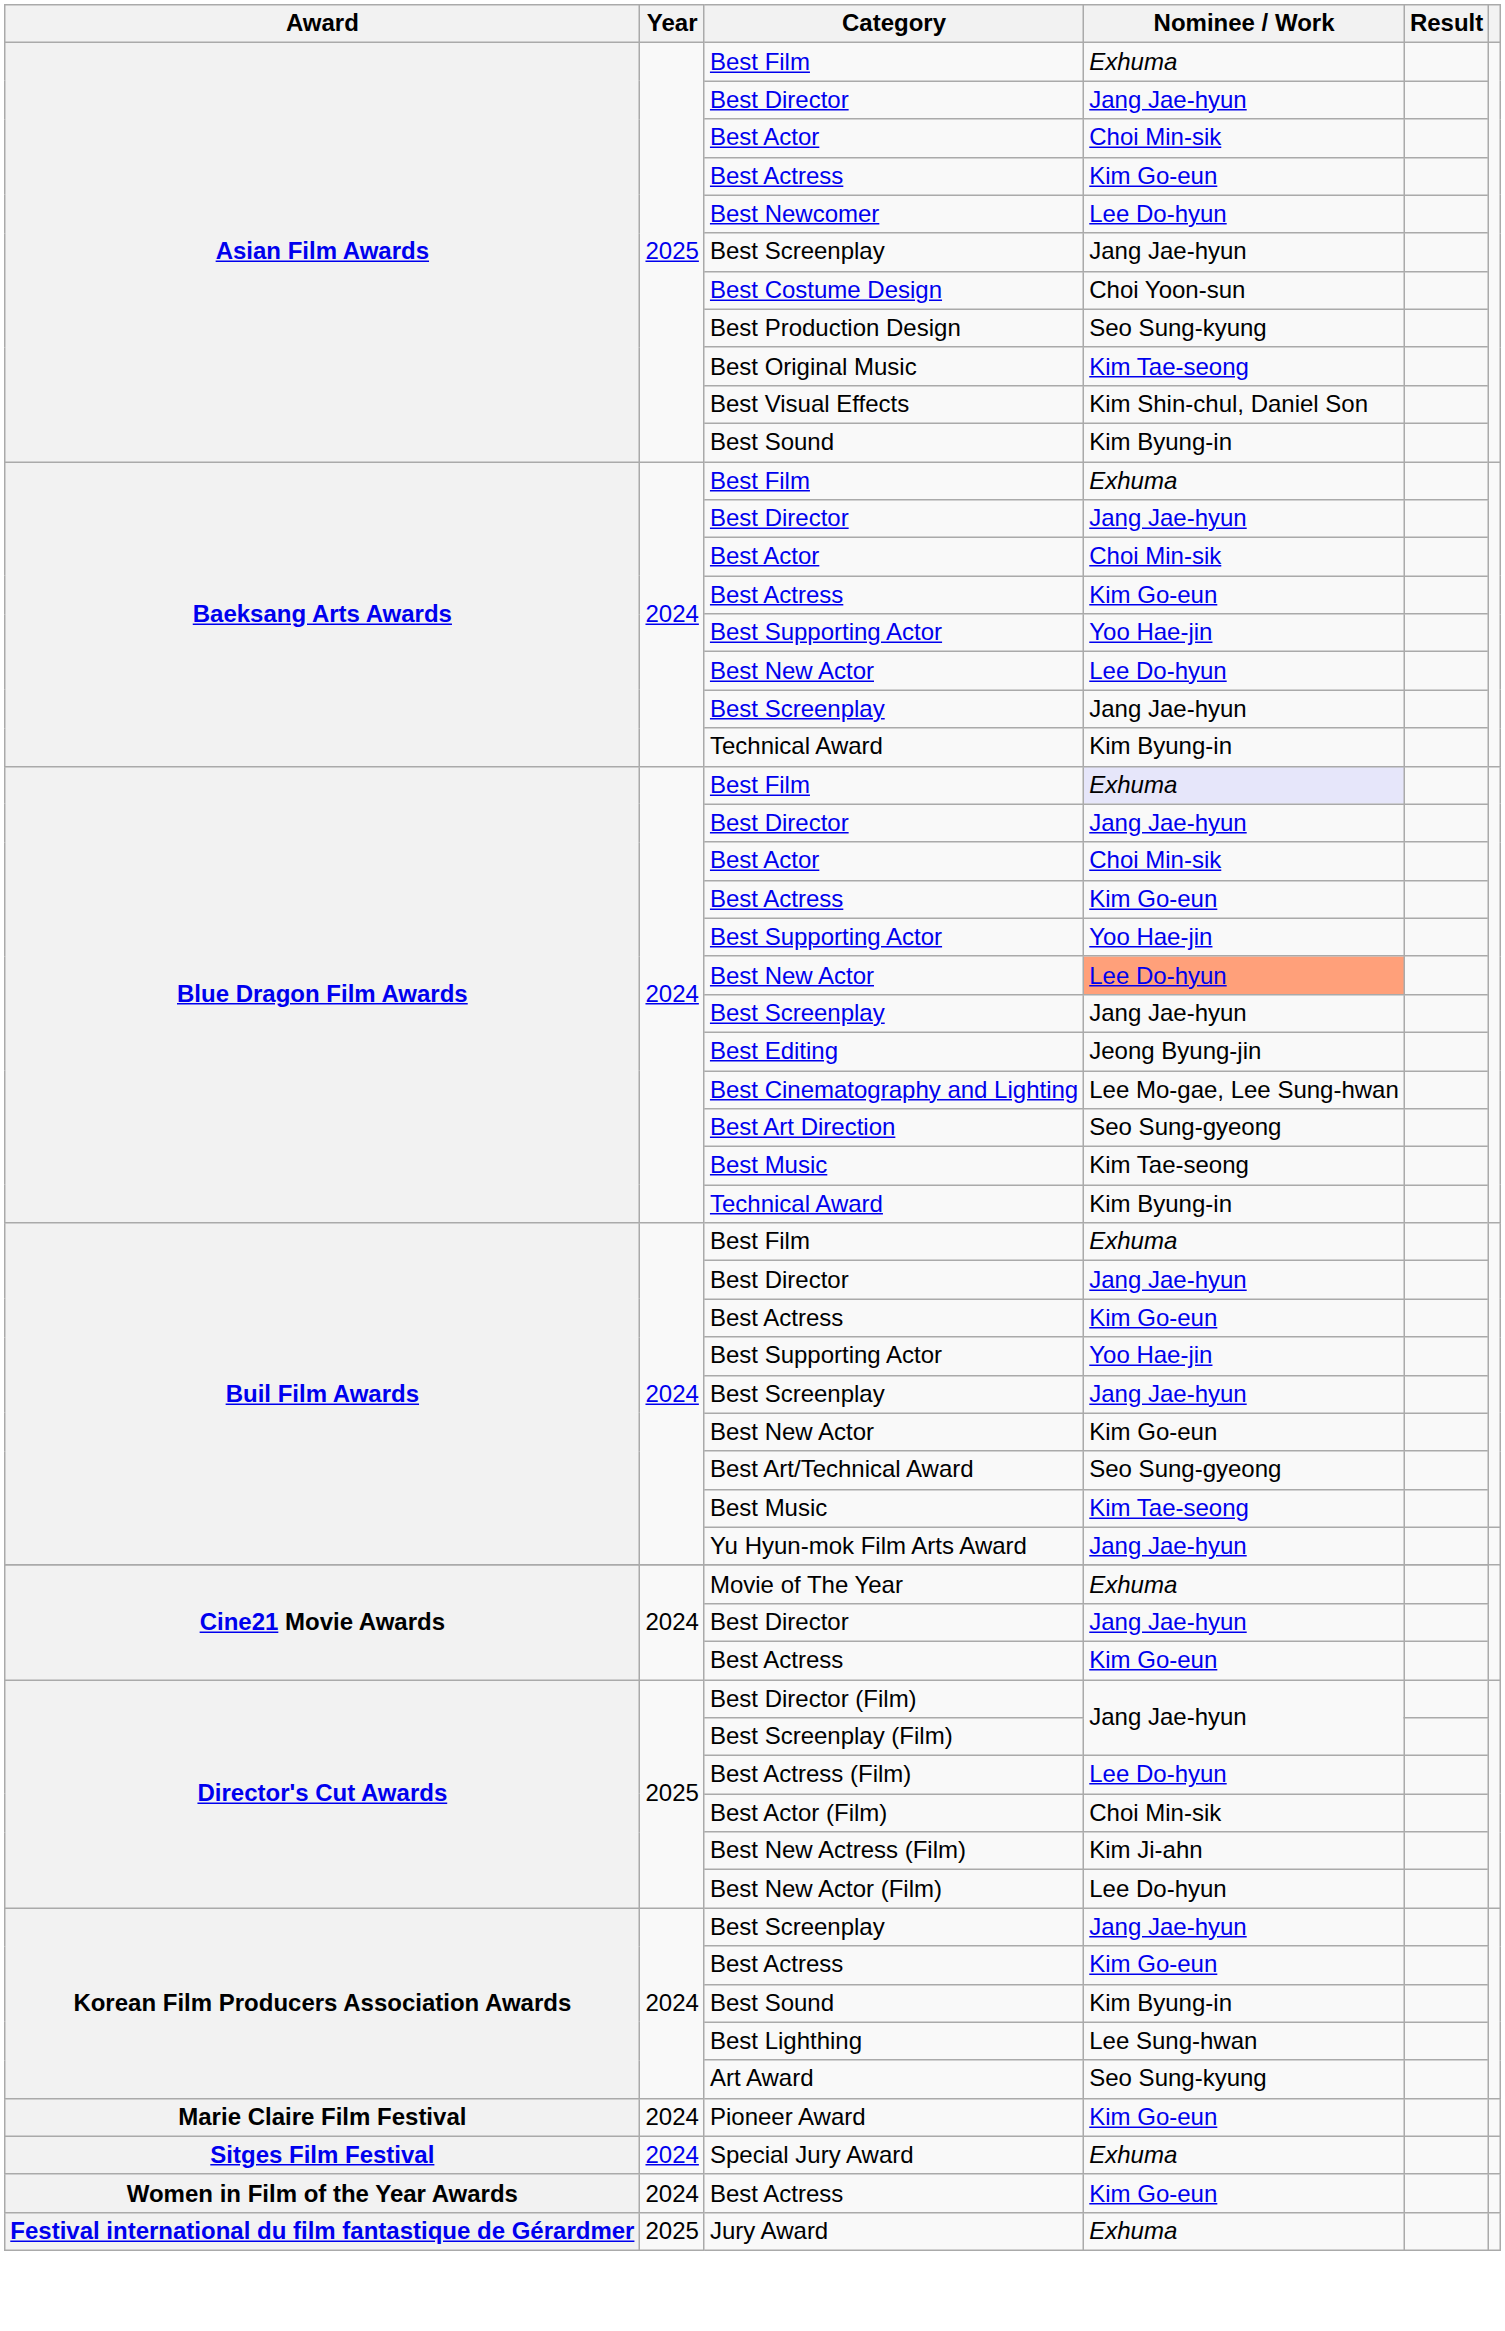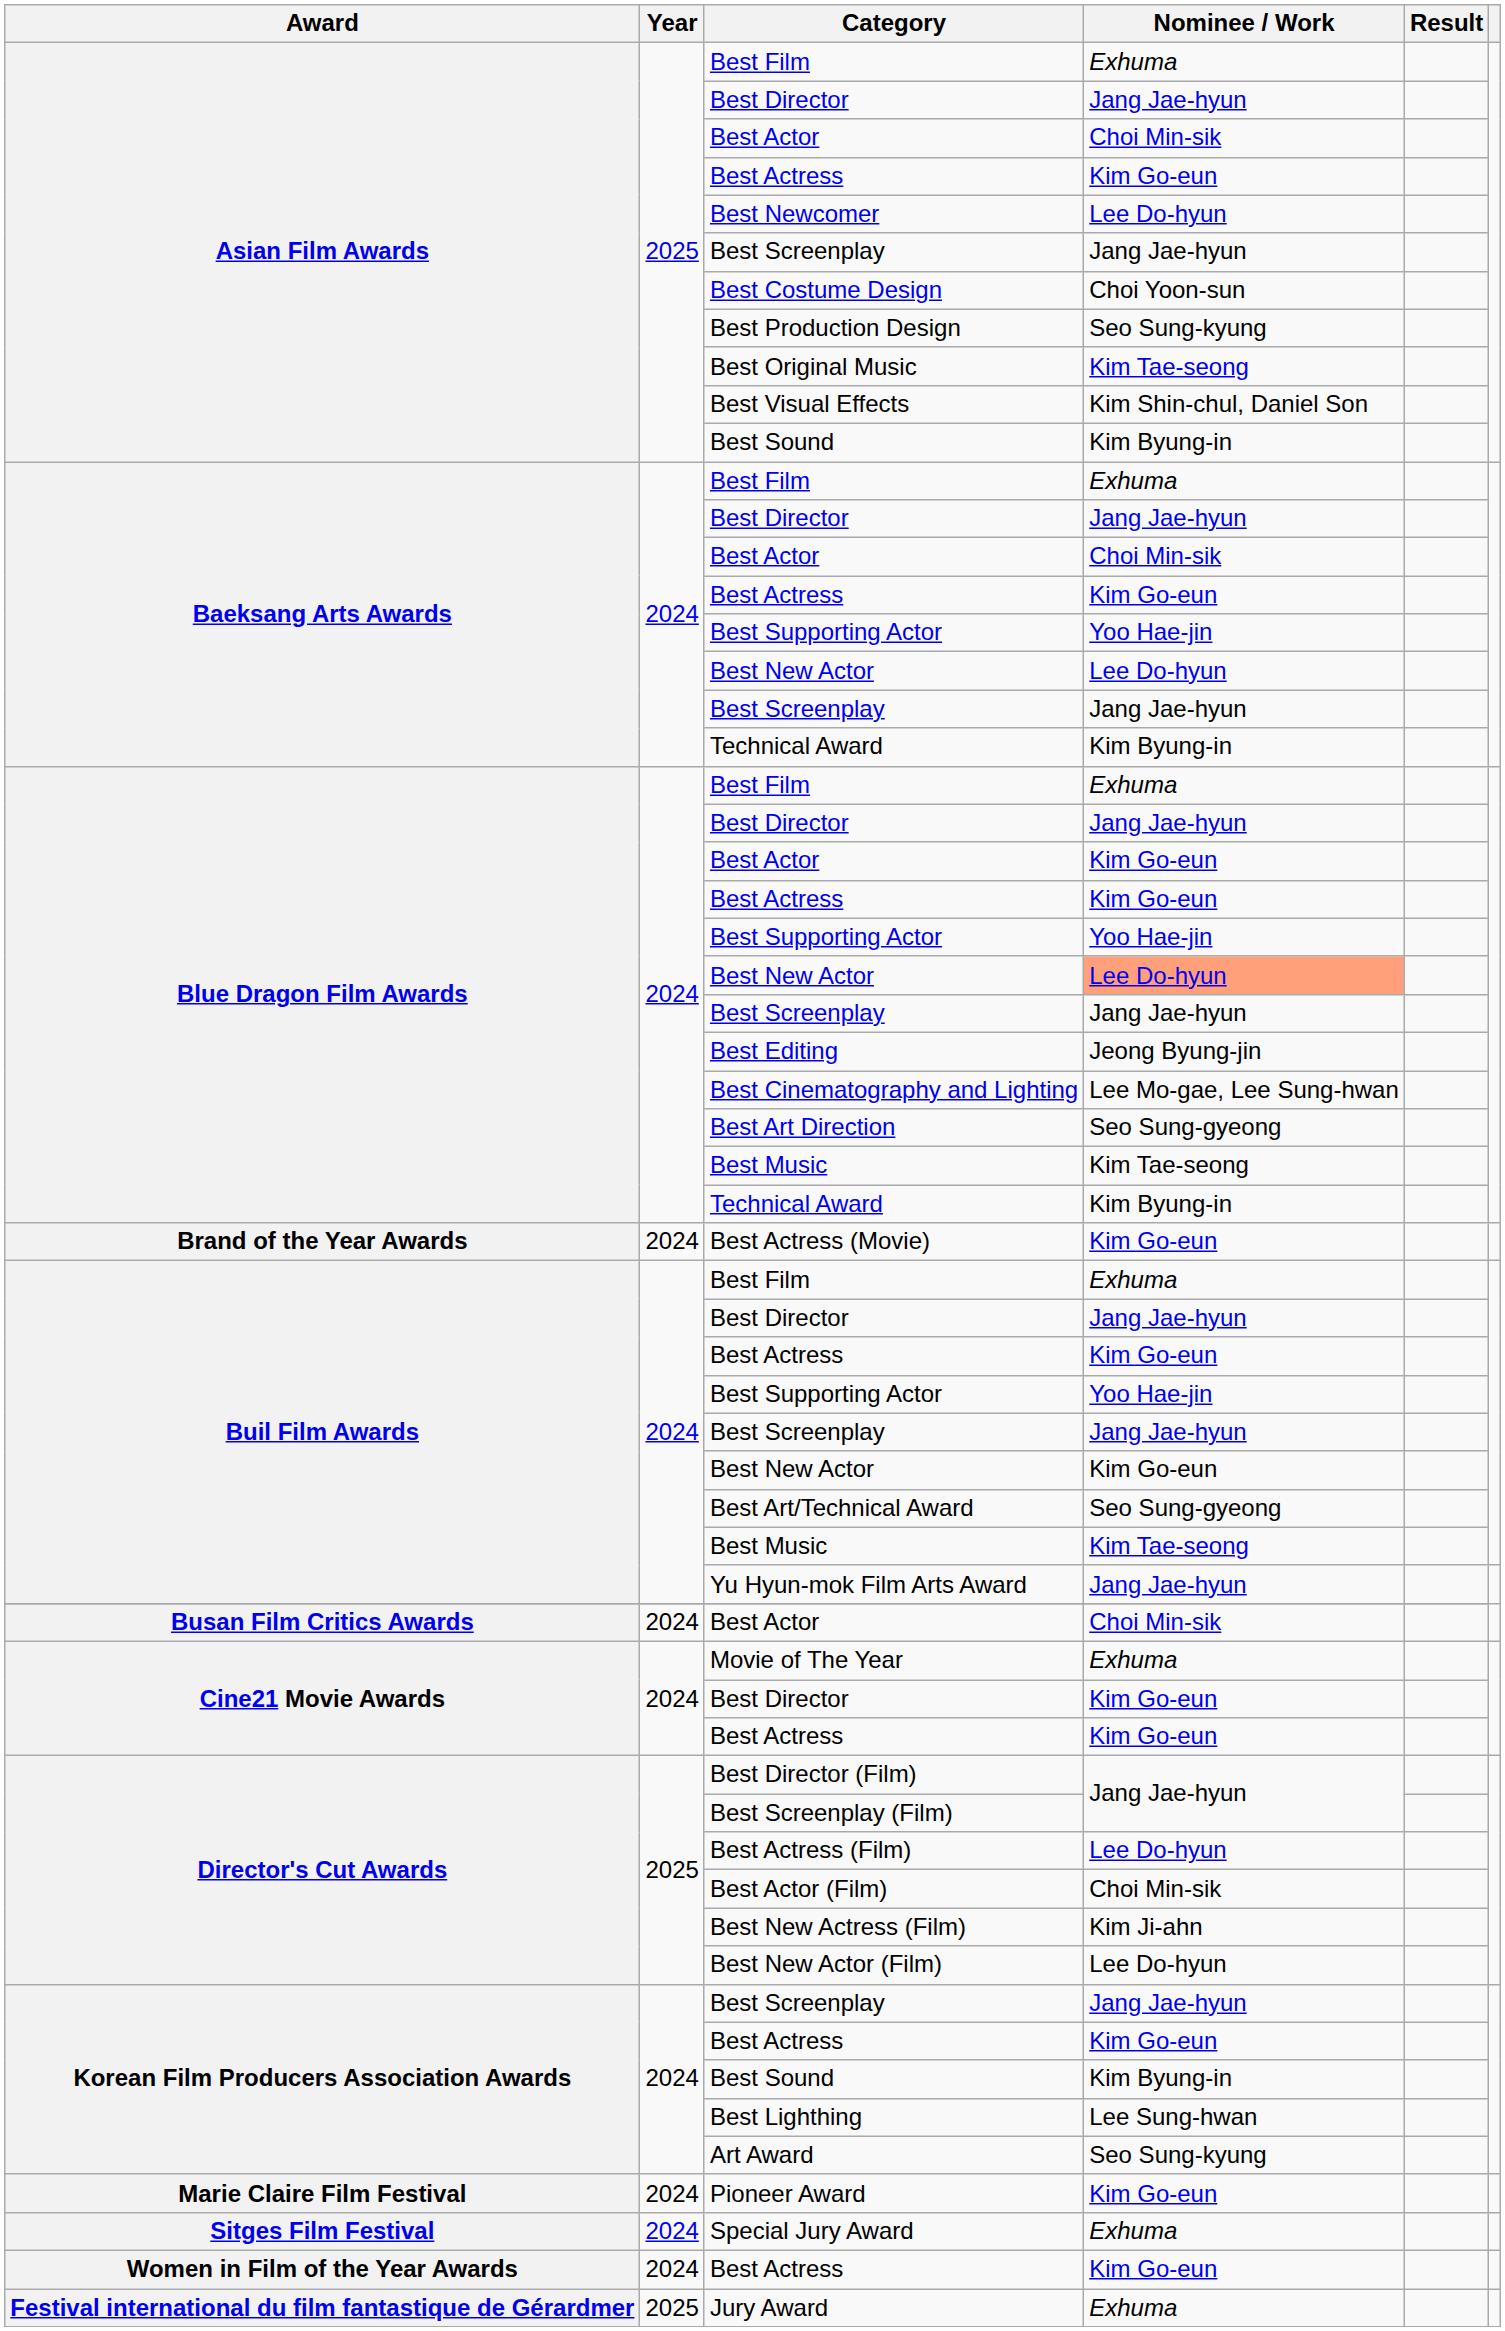 <table class="wikitable plainrowheaders sortable">
 <tr>
 <th scope="col">Award</th>
 <th scope="col">Year</th>
 <th scope="col">Category</th>
 <th scope="col">Nominee / Work</th>
 <th scope="col">Result</th>
 <th scope="col" class="unsortable"></th>
 </tr>
 <tr>
 <th scope="row" rowspan="11"><a href='#'>Asian Film Awards</a></th>
 <td rowspan="11" style="text-align:center"><a href='#'>2025</a></td>
 <td><a href='#'>Best Film</a></td>
 <td><em>Exhuma</em></td>
 <td></td>
 <td rowspan="11" style="text-align:center;"></td>
 </tr>
 <tr>
 <td><a href='#'>Best Director</a></td>
 <td><a href='#'>Jang Jae-hyun</a></td>
 <td></td>
 </tr>
 <tr>
 <td><a href='#'>Best Actor</a></td>
 <td><a href='#'>Choi Min-sik</a></td>
 <td></td>
 </tr>
 <tr>
 <td><a href='#'>Best Actress</a></td>
 <td><a href='#'>Kim Go-eun</a></td>
 <td></td>
 </tr>
 <tr>
 <td><a href='#'>Best Newcomer</a></td>
 <td><a href='#'>Lee Do-hyun</a></td>
 <td></td>
 </tr>
 <tr>
 <td>Best Screenplay</td>
 <td>Jang Jae-hyun</td>
 <td></td>
 </tr>
 <tr>
 <td><a href='#'>Best Costume Design</a></td>
 <td>Choi Yoon-sun</td>
 <td></td>
 </tr>
 <tr>
 <td>Best Production Design</td>
 <td>Seo Sung-kyung</td>
 <td></td>
 </tr>
 <tr>
 <td>Best Original Music</td>
 <td><a href='#'>Kim Tae-seong</a></td>
 <td></td>
 </tr>
 <tr>
 <td>Best Visual Effects</td>
 <td>Kim Shin-chul, Daniel Son</td>
 <td></td>
 </tr>
 <tr>
 <td>Best Sound</td>
 <td>Kim Byung-in</td>
 <td></td>
 </tr>
 <tr>
 <th scope="row" rowspan="8"><a href='#'>Baeksang Arts Awards</a></th>
 <td rowspan="8" style="text-align:center"><a href='#'>2024</a></td>
 <td><a href='#'>Best Film</a></td>
 <td><em>Exhuma</em></td>
 <td></td>
 <td rowspan="8" style="text-align:center"></td>
 </tr>
 <tr>
 <td><a href='#'>Best Director</a></td>
 <td><a href='#'>Jang Jae-hyun</a></td>
 <td></td>
 </tr>
 <tr>
 <td><a href='#'>Best Actor</a></td>
 <td><a href='#'>Choi Min-sik</a></td>
 <td></td>
 </tr>
 <tr>
 <td><a href='#'>Best Actress</a></td>
 <td><a href='#'>Kim Go-eun</a></td>
 <td></td>
 </tr>
 <tr>
 <td><a href='#'>Best Supporting Actor</a></td>
 <td><a href='#'>Yoo Hae-jin</a></td>
 <td></td>
 </tr>
 <tr>
 <td><a href='#'>Best New Actor</a></td>
 <td><a href='#'>Lee Do-hyun</a></td>
 <td></td>
 </tr>
 <tr>
 <td><a href='#'>Best Screenplay</a></td>
 <td>Jang Jae-hyun</td>
 <td></td>
 </tr>
 <tr>
 <td>Technical Award</td>
 <td>Kim Byung-in </td>
 <td></td>
 </tr>
 <tr>
 <th scope="row" rowspan="12"><a href='#'>Blue Dragon Film Awards</a></th>
 <td rowspan="12" style="text-align:center"><a href='#'>2024</a></td>
 <td><a href='#'>Best Film</a></td>
-<td style="background: lavender;"><em>Exhuma</em></td>
+<td><em>Exhuma</em></td>
 <td></td>
 <td rowspan="12" style="text-align:center;"></td>
 </tr>
 <tr>
 <td><a href='#'>Best Director</a></td>
 <td><a href='#'>Jang Jae-hyun</a></td>
 <td></td>
 </tr>
 <tr>
 <td><a href='#'>Best Actor</a></td>
-<td><a href='#'>Choi Min-sik</a></td>
+<td><a href='#'>Kim Go-eun</a></td>
 <td></td>
 </tr>
 <tr>
 <td><a href='#'>Best Actress</a></td>
 <td><a href='#'>Kim Go-eun</a></td>
 <td></td>
 </tr>
 <tr>
 <td><a href='#'>Best Supporting Actor</a></td>
 <td><a href='#'>Yoo Hae-jin</a></td>
 <td></td>
 </tr>
 <tr>
 <td><a href='#'>Best New Actor</a></td>
 <td style="background: lightsalmon;"><a href='#'>Lee Do-hyun</a></td>
 <td></td>
 </tr>
 <tr>
 <td><a href='#'>Best Screenplay</a></td>
 <td>Jang Jae-hyun</td>
 <td></td>
 </tr>
 <tr>
 <td><a href='#'>Best Editing</a></td>
 <td>Jeong Byung-jin</td>
 <td></td>
 </tr>
 <tr>
 <td><a href='#'>Best Cinematography and Lighting</a></td>
 <td>Lee Mo-gae, Lee Sung-hwan</td>
 <td></td>
 </tr>
 <tr>
 <td><a href='#'>Best Art Direction</a></td>
 <td>Seo Sung-gyeong</td>
 <td></td>
 </tr>
 <tr>
 <td><a href='#'>Best Music</a></td>
 <td>Kim Tae-seong</td>
 <td></td>
 </tr>
 <tr>
 <td><a href='#'>Technical Award</a></td>
 <td>Kim Byung-in </td>
 <td></td>
+</tr>
+<tr>
+<th scope="row">Brand of the Year Awards</th>
+<td style="text-align:center">2024</td>
+<td>Best Actress (Movie)</td>
+<td><a href='#'>Kim Go-eun</a></td>
+<td></td>
+<td style="text-align:center"></td>
 </tr>
 <tr>
 <th scope="row" rowspan="9"><a href='#'>Buil Film Awards</a></th>
 <td rowspan="9" style="text-align:center"><a href='#'>2024</a></td>
 <td>Best Film</td>
 <td><em>Exhuma</em></td>
 <td></td>
 <td rowspan="8" style="text-align:center"></td>
 </tr>
 <tr>
 <td>Best Director</td>
 <td><a href='#'>Jang Jae-hyun</a></td>
 <td></td>
 </tr>
 <tr>
 <td>Best Actress</td>
 <td><a href='#'>Kim Go-eun</a></td>
 <td></td>
 </tr>
 <tr>
 <td>Best Supporting Actor</td>
 <td><a href='#'>Yoo Hae-jin</a></td>
 <td></td>
 </tr>
 <tr>
 <td>Best Screenplay</td>
 <td><a href='#'>Jang Jae-hyun</a></td>
 <td></td>
 </tr>
 <tr>
 <td>Best New Actor</td>
 <td>Kim Go-eun</td>
 <td></td>
 </tr>
 <tr>
 <td>Best Art/Technical Award</td>
 <td>Seo Sung-gyeong</td>
 <td></td>
 </tr>
 <tr>
 <td>Best Music</td>
 <td><a href='#'>Kim Tae-seong</a></td>
 <td></td>
 </tr>
 <tr>
 <td>Yu Hyun-mok Film Arts Award</td>
 <td><a href='#'>Jang Jae-hyun</a></td>
 <td></td>
 </tr>
 <tr>
 </tr>
 <tr>
+<th scope="row"><a href='#'>Busan Film Critics Awards</a></th>
+<td style="text-align:center">2024</td>
+<td>Best Actor</td>
+<td><a href='#'>Choi Min-sik</a></td>
+<td></td>
+<td rowspan="1"></td>
+</tr>
+<tr>
 <th scope="row" rowspan="3"><a href='#'>Cine21</a> Movie Awards</th>
 <td rowspan="3" style="text-align:center">2024</td>
 <td>Movie of The Year</td>
 <td><em>Exhuma</em></td>
 <td></td>
 <td rowspan="3" style="text-align:center"></td>
 </tr>
 <tr>
 <td>Best Director</td>
-<td><a href='#'>Jang Jae-hyun</a></td>
+<td><a href='#'>Kim Go-eun</a></td>
 <td></td>
 </tr>
 <tr>
 <td>Best Actress</td>
 <td><a href='#'>Kim Go-eun</a></td>
 <td></td>
 </tr>
 <tr>
 <th scope="row" rowspan="6"><a href='#'>Director's Cut Awards</a></th>
 <td rowspan="6" style="text-align:center">2025</td>
 <td>Best Director (Film)</td>
 <td rowspan="2">Jang Jae-hyun</td>
 <td></td>
 <td rowspan="6" style="text-align:center"></td>
 </tr>
 <tr>
 <td>Best Screenplay (Film)</td>
 <td></td>
 </tr>
 <tr>
 <td>Best Actress (Film)</td>
 <td><a href='#'>Lee Do-hyun</a></td>
 <td></td>
 </tr>
 <tr>
 <td>Best Actor (Film)</td>
 <td>Choi Min-sik</td>
 <td></td>
 </tr>
 <tr>
 <td>Best New Actress (Film)</td>
 <td>Kim Ji-ahn</td>
 <td></td>
 </tr>
 <tr>
 <td>Best New Actor (Film)</td>
 <td>Lee Do-hyun</td>
 <td></td>
 </tr>
 <tr>
 <th scope="row" rowspan="5">Korean Film Producers Association Awards</th>
 <td rowspan="5" style="text-align:center">2024</td>
 <td>Best Screenplay</td>
 <td><a href='#'>Jang Jae-hyun</a></td>
 <td></td>
 <td rowspan="5" style="text-align:center"></td>
 </tr>
 <tr>
 <td>Best Actress</td>
 <td><a href='#'>Kim Go-eun</a></td>
 <td></td>
 </tr>
 <tr>
 <td>Best Sound</td>
 <td>Kim Byung-in</td>
 <td></td>
 </tr>
 <tr>
 <td>Best Lighthing</td>
 <td>Lee Sung-hwan</td>
 <td></td>
 </tr>
 <tr>
 <td>Art Award</td>
 <td>Seo Sung-kyung</td>
 <td></td>
 </tr>
 <tr>
 <th scope="row">Marie Claire Film Festival</th>
 <td style="text-align:center">2024</td>
 <td>Pioneer Award</td>
 <td><a href='#'>Kim Go-eun</a></td>
 <td></td>
 <td style="text-align:center"></td>
 </tr>
 <tr>
 <th rowspan="1" scope="row"><a href='#'>Sitges Film Festival</a></th>
 <td rowspan="1" style="text-align:center"><a href='#'>2024</a></td>
 <td>Special Jury Award</td>
 <td rowspan="1"><em>Exhuma</em></td>
 <td></td>
 <td rowspan="1" align="center"></td>
 </tr>
 <tr>
 <th scope="row">Women in Film of the Year Awards</th>
 <td style="text-align:center">2024</td>
 <td>Best Actress</td>
 <td><a href='#'>Kim Go-eun</a></td>
 <td></td>
 <td style="text-align:center"></td>
 </tr>
 <tr>
 <th scope="row"><a href='#'>Festival international du film fantastique de Gérardmer</a></th>
 <td style="text-align:center">2025</td>
 <td>Jury Award</td>
 <td><em>Exhuma</em></td>
 <td></td>
 <td style="text-align:center"></td>
 </tr>
 </table>
